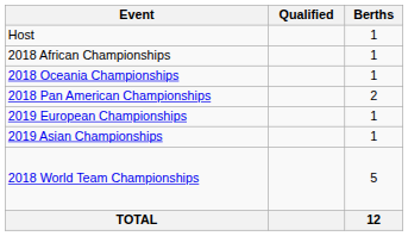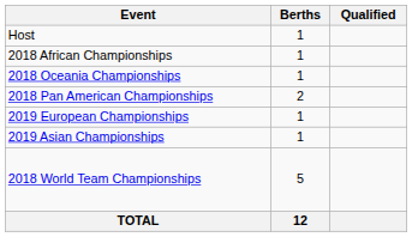 <table class="wikitable" width=500>
 <tr>
 <th>Event</th>
+<th>Berths</th>
 <th>Qualified</th>
-<th>Berths</th>
 </tr>
 <tr>
 <td>Host</td>
+<td align=center>1</td>
 <td></td>
-<td align=center>1</td>
 </tr>
 <tr>
 <td>2018 African Championships</td>
+<td align=center>1</td>
 <td></td>
-<td align=center>1</td>
 </tr>
 <tr>
 <td><a href='#'>2018 Oceania Championships</a></td>
+<td align=center>1</td>
 <td></td>
-<td align=center>1</td>
 </tr>
 <tr>
 <td><a href='#'>2018 Pan American Championships</a></td>
+<td align=center>2</td>
 <td><br></td>
-<td align=center>2</td>
 </tr>
 <tr>
 <td><a href='#'>2019 European Championships</a></td>
+<td align=center>1</td>
 <td></td>
-<td align=center>1</td>
 </tr>
 <tr>
 <td><a href='#'>2019 Asian Championships</a></td>
+<td align=center>1</td>
 <td></td>
-<td align=center>1</td>
 </tr>
 <tr>
 <td><a href='#'>2018 World Team Championships</a></td>
+<td align=center>5</td>
 <td><br><br><br><br></td>
-<td align=center>5</td>
 </tr>
 <tr>
 <th>TOTAL</th>
+<th>12</th>
 <th></th>
-<th>12</th>
 </tr>
 </table>
